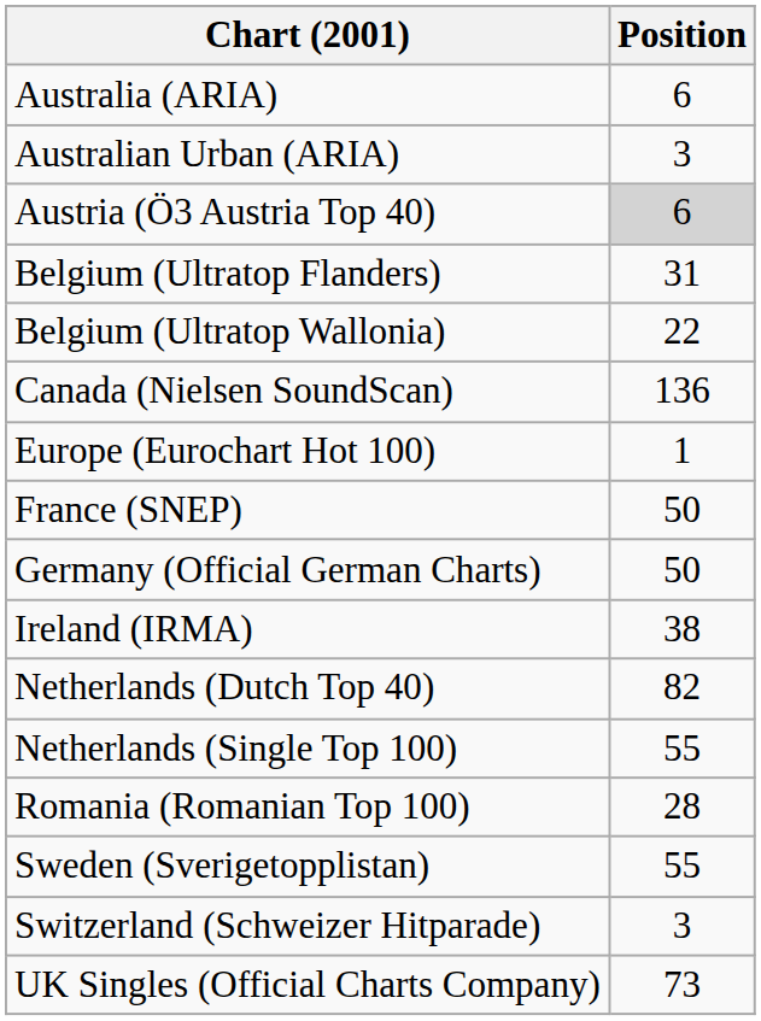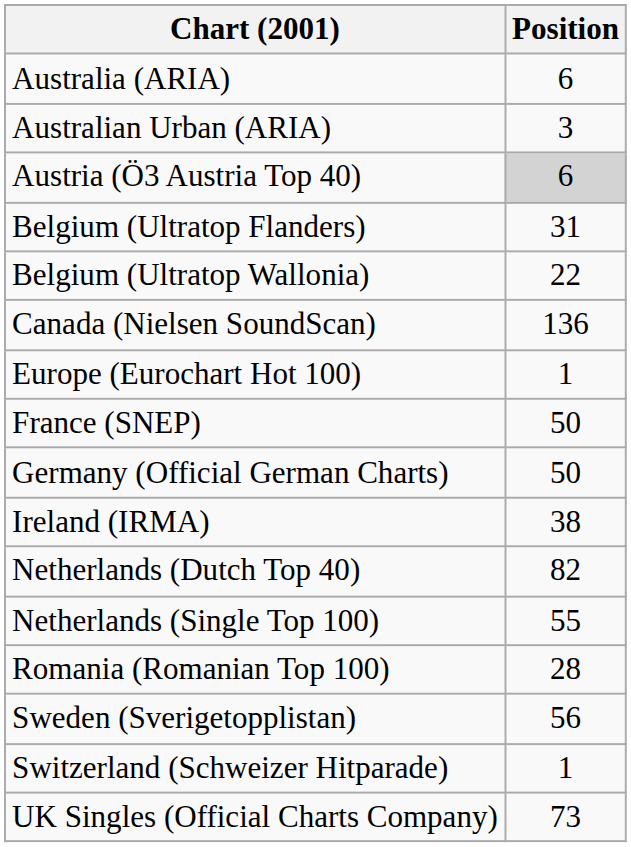 <table class="wikitable sortable">
 <tr>
 <th>Chart (2001)</th>
 <th>Position</th>
 </tr>
 <tr>
 <td>Australia (ARIA)</td>
 <td style="text-align:center;">6</td>
 </tr>
 <tr>
 <td>Australian Urban (ARIA)</td>
 <td style="text-align:center;">3</td>
 </tr>
 <tr>
 <td>Austria (Ö3 Austria Top 40)</td>
 <td style="background: lightgrey; text-align:center;">6</td>
 </tr>
 <tr>
 <td>Belgium (Ultratop Flanders)</td>
 <td style="text-align:center;">31</td>
 </tr>
 <tr>
 <td>Belgium (Ultratop Wallonia)</td>
 <td style="text-align:center;">22</td>
 </tr>
 <tr>
 <td>Canada (Nielsen SoundScan)</td>
 <td style="text-align:center">136</td>
 </tr>
 <tr>
 <td>Europe (Eurochart Hot 100)</td>
 <td style="text-align:center;">1</td>
 </tr>
 <tr>
 <td>France (SNEP)</td>
 <td style="text-align:center;">50</td>
 </tr>
 <tr>
 <td>Germany (Official German Charts)</td>
 <td style="text-align:center;">50</td>
 </tr>
 <tr>
 <td>Ireland (IRMA)</td>
 <td style="text-align:center;">38</td>
 </tr>
 <tr>
 <td>Netherlands (Dutch Top 40)</td>
 <td style="text-align:center;">82</td>
 </tr>
 <tr>
 <td>Netherlands (Single Top 100)</td>
 <td style="text-align:center;">55</td>
 </tr>
 <tr>
 <td>Romania (Romanian Top 100)</td>
 <td style="text-align:center;">28</td>
 </tr>
 <tr>
 <td>Sweden (Sverigetopplistan)</td>
-<td style="text-align:center;">55</td>
+<td style="text-align:center;">56</td>
 </tr>
 <tr>
 <td>Switzerland (Schweizer Hitparade)</td>
-<td style="text-align:center;">3</td>
+<td style="text-align:center;">1</td>
 </tr>
 <tr>
 <td>UK Singles (Official Charts Company)</td>
 <td style="text-align:center;">73</td>
 </tr>
 </table>
